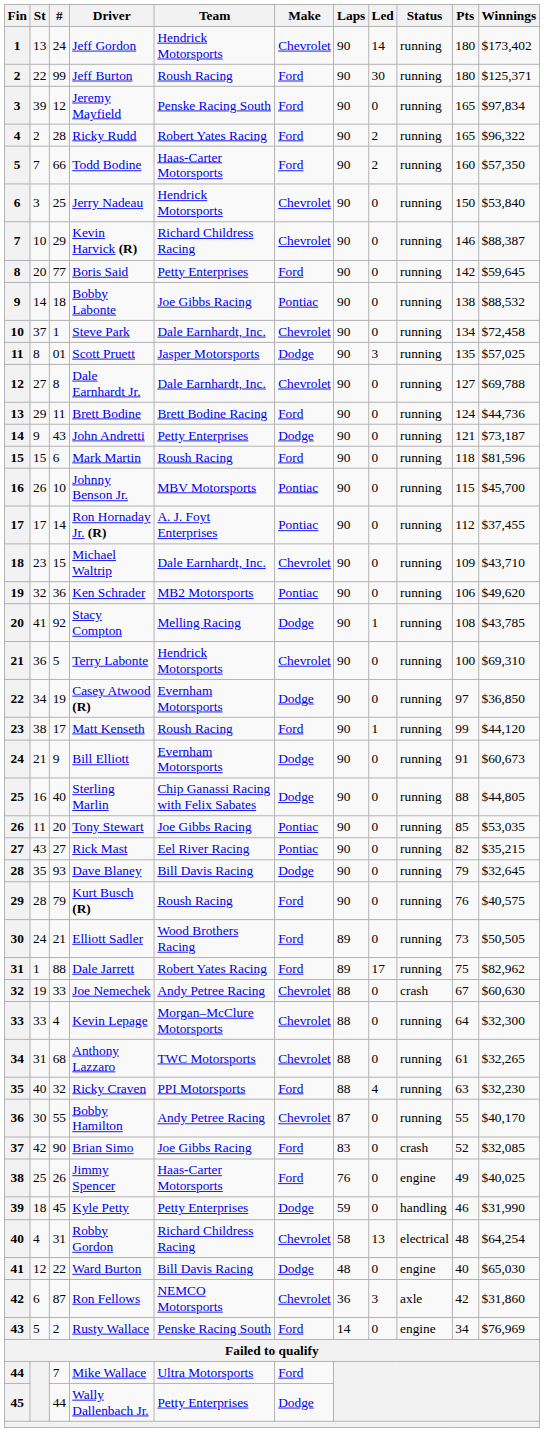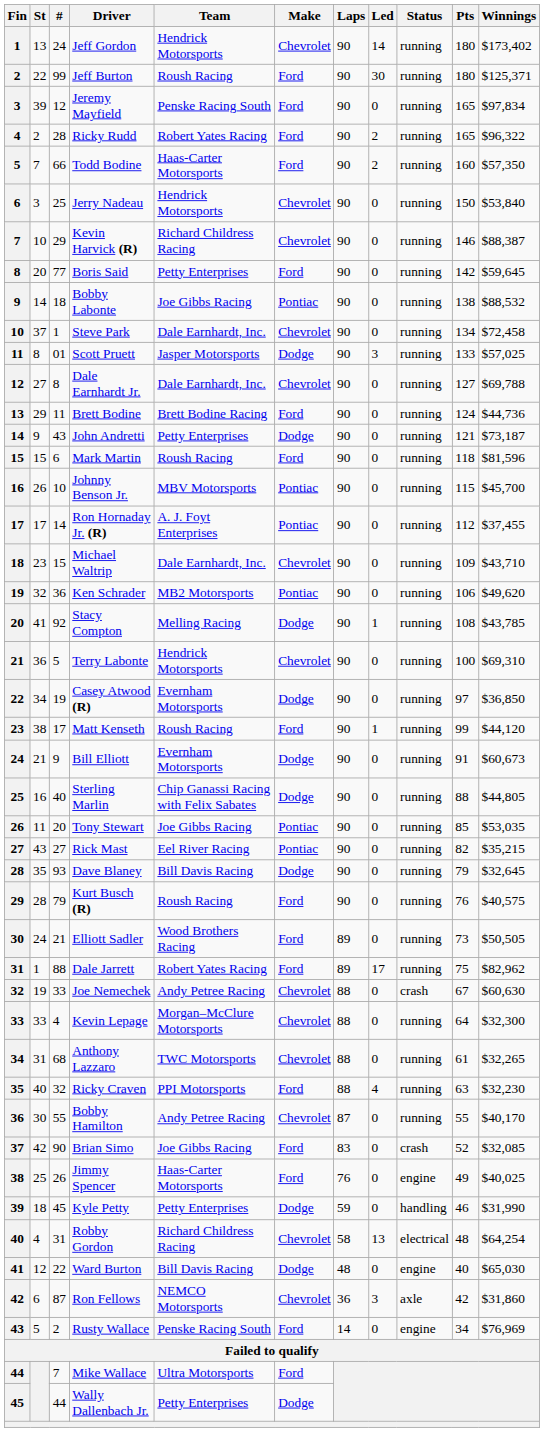 <table class="wikitable" style="font-size:95%">
 <tr>
 <th>Fin</th>
 <th>St</th>
 <th>#</th>
 <th>Driver</th>
 <th>Team</th>
 <th>Make</th>
 <th>Laps</th>
 <th>Led</th>
 <th>Status</th>
 <th>Pts</th>
 <th>Winnings</th>
 </tr>
 <tr>
 <th>1</th>
 <td>13</td>
 <td>24</td>
 <td><a href='#'>Jeff Gordon</a></td>
 <td><a href='#'>Hendrick Motorsports</a></td>
 <td><a href='#'>Chevrolet</a></td>
 <td>90</td>
 <td>14</td>
 <td>running</td>
 <td>180</td>
 <td>$173,402</td>
 </tr>
 <tr>
 <th>2</th>
 <td>22</td>
 <td>99</td>
 <td><a href='#'>Jeff Burton</a></td>
 <td><a href='#'>Roush Racing</a></td>
 <td><a href='#'>Ford</a></td>
 <td>90</td>
 <td>30</td>
 <td>running</td>
 <td>180</td>
 <td>$125,371</td>
 </tr>
 <tr>
 <th>3</th>
 <td>39</td>
 <td>12</td>
 <td><a href='#'>Jeremy Mayfield</a></td>
 <td><a href='#'>Penske Racing South</a></td>
 <td><a href='#'>Ford</a></td>
 <td>90</td>
 <td>0</td>
 <td>running</td>
 <td>165</td>
 <td>$97,834</td>
 </tr>
 <tr>
 <th>4</th>
 <td>2</td>
 <td>28</td>
 <td><a href='#'>Ricky Rudd</a></td>
 <td><a href='#'>Robert Yates Racing</a></td>
 <td><a href='#'>Ford</a></td>
 <td>90</td>
 <td>2</td>
 <td>running</td>
 <td>165</td>
 <td>$96,322</td>
 </tr>
 <tr>
 <th>5</th>
 <td>7</td>
 <td>66</td>
 <td><a href='#'>Todd Bodine</a></td>
 <td><a href='#'>Haas-Carter Motorsports</a></td>
 <td><a href='#'>Ford</a></td>
 <td>90</td>
 <td>2</td>
 <td>running</td>
 <td>160</td>
 <td>$57,350</td>
 </tr>
 <tr>
 <th>6</th>
 <td>3</td>
 <td>25</td>
 <td><a href='#'>Jerry Nadeau</a></td>
 <td><a href='#'>Hendrick Motorsports</a></td>
 <td><a href='#'>Chevrolet</a></td>
 <td>90</td>
 <td>0</td>
 <td>running</td>
 <td>150</td>
 <td>$53,840</td>
 </tr>
 <tr>
 <th>7</th>
 <td>10</td>
 <td>29</td>
 <td><a href='#'>Kevin Harvick</a> <strong>(R)</strong></td>
 <td><a href='#'>Richard Childress Racing</a></td>
 <td><a href='#'>Chevrolet</a></td>
 <td>90</td>
 <td>0</td>
 <td>running</td>
 <td>146</td>
 <td>$88,387</td>
 </tr>
 <tr>
 <th>8</th>
 <td>20</td>
 <td>77</td>
 <td><a href='#'>Boris Said</a></td>
 <td><a href='#'>Petty Enterprises</a></td>
 <td><a href='#'>Ford</a></td>
 <td>90</td>
 <td>0</td>
 <td>running</td>
 <td>142</td>
 <td>$59,645</td>
 </tr>
 <tr>
 <th>9</th>
 <td>14</td>
 <td>18</td>
 <td><a href='#'>Bobby Labonte</a></td>
 <td><a href='#'>Joe Gibbs Racing</a></td>
 <td><a href='#'>Pontiac</a></td>
 <td>90</td>
 <td>0</td>
 <td>running</td>
 <td>138</td>
 <td>$88,532</td>
 </tr>
 <tr>
 <th>10</th>
 <td>37</td>
 <td>1</td>
 <td><a href='#'>Steve Park</a></td>
 <td><a href='#'>Dale Earnhardt, Inc.</a></td>
 <td><a href='#'>Chevrolet</a></td>
 <td>90</td>
 <td>0</td>
 <td>running</td>
 <td>134</td>
 <td>$72,458</td>
 </tr>
 <tr>
 <th>11</th>
 <td>8</td>
 <td>01</td>
 <td><a href='#'>Scott Pruett</a></td>
 <td><a href='#'>Jasper Motorsports</a></td>
 <td><a href='#'>Dodge</a></td>
 <td>90</td>
 <td>3</td>
 <td>running</td>
-<td>135</td>
+<td>133</td>
 <td>$57,025</td>
 </tr>
 <tr>
 <th>12</th>
 <td>27</td>
 <td>8</td>
 <td><a href='#'>Dale Earnhardt Jr.</a></td>
 <td><a href='#'>Dale Earnhardt, Inc.</a></td>
 <td><a href='#'>Chevrolet</a></td>
 <td>90</td>
 <td>0</td>
 <td>running</td>
 <td>127</td>
 <td>$69,788</td>
 </tr>
 <tr>
 <th>13</th>
 <td>29</td>
 <td>11</td>
 <td><a href='#'>Brett Bodine</a></td>
 <td><a href='#'>Brett Bodine Racing</a></td>
 <td><a href='#'>Ford</a></td>
 <td>90</td>
 <td>0</td>
 <td>running</td>
 <td>124</td>
 <td>$44,736</td>
 </tr>
 <tr>
 <th>14</th>
 <td>9</td>
 <td>43</td>
 <td><a href='#'>John Andretti</a></td>
 <td><a href='#'>Petty Enterprises</a></td>
 <td><a href='#'>Dodge</a></td>
 <td>90</td>
 <td>0</td>
 <td>running</td>
 <td>121</td>
 <td>$73,187</td>
 </tr>
 <tr>
 <th>15</th>
 <td>15</td>
 <td>6</td>
 <td><a href='#'>Mark Martin</a></td>
 <td><a href='#'>Roush Racing</a></td>
 <td><a href='#'>Ford</a></td>
 <td>90</td>
 <td>0</td>
 <td>running</td>
 <td>118</td>
 <td>$81,596</td>
 </tr>
 <tr>
 <th>16</th>
 <td>26</td>
 <td>10</td>
 <td><a href='#'>Johnny Benson Jr.</a></td>
 <td><a href='#'>MBV Motorsports</a></td>
 <td><a href='#'>Pontiac</a></td>
 <td>90</td>
 <td>0</td>
 <td>running</td>
 <td>115</td>
 <td>$45,700</td>
 </tr>
 <tr>
 <th>17</th>
 <td>17</td>
 <td>14</td>
 <td><a href='#'>Ron Hornaday Jr.</a> <strong>(R)</strong></td>
 <td><a href='#'>A. J. Foyt Enterprises</a></td>
 <td><a href='#'>Pontiac</a></td>
 <td>90</td>
 <td>0</td>
 <td>running</td>
 <td>112</td>
 <td>$37,455</td>
 </tr>
 <tr>
 <th>18</th>
 <td>23</td>
 <td>15</td>
 <td><a href='#'>Michael Waltrip</a></td>
 <td><a href='#'>Dale Earnhardt, Inc.</a></td>
 <td><a href='#'>Chevrolet</a></td>
 <td>90</td>
 <td>0</td>
 <td>running</td>
 <td>109</td>
 <td>$43,710</td>
 </tr>
 <tr>
 <th>19</th>
 <td>32</td>
 <td>36</td>
 <td><a href='#'>Ken Schrader</a></td>
 <td><a href='#'>MB2 Motorsports</a></td>
 <td><a href='#'>Pontiac</a></td>
 <td>90</td>
 <td>0</td>
 <td>running</td>
 <td>106</td>
 <td>$49,620</td>
 </tr>
 <tr>
 <th>20</th>
 <td>41</td>
 <td>92</td>
 <td><a href='#'>Stacy Compton</a></td>
 <td><a href='#'>Melling Racing</a></td>
 <td><a href='#'>Dodge</a></td>
 <td>90</td>
 <td>1</td>
 <td>running</td>
 <td>108</td>
 <td>$43,785</td>
 </tr>
 <tr>
 <th>21</th>
 <td>36</td>
 <td>5</td>
 <td><a href='#'>Terry Labonte</a></td>
 <td><a href='#'>Hendrick Motorsports</a></td>
 <td><a href='#'>Chevrolet</a></td>
 <td>90</td>
 <td>0</td>
 <td>running</td>
 <td>100</td>
 <td>$69,310</td>
 </tr>
 <tr>
 <th>22</th>
 <td>34</td>
 <td>19</td>
 <td><a href='#'>Casey Atwood</a> <strong>(R)</strong></td>
 <td><a href='#'>Evernham Motorsports</a></td>
 <td><a href='#'>Dodge</a></td>
 <td>90</td>
 <td>0</td>
 <td>running</td>
 <td>97</td>
 <td>$36,850</td>
 </tr>
 <tr>
 <th>23</th>
 <td>38</td>
 <td>17</td>
 <td><a href='#'>Matt Kenseth</a></td>
 <td><a href='#'>Roush Racing</a></td>
 <td><a href='#'>Ford</a></td>
 <td>90</td>
 <td>1</td>
 <td>running</td>
 <td>99</td>
 <td>$44,120</td>
 </tr>
 <tr>
 <th>24</th>
 <td>21</td>
 <td>9</td>
 <td><a href='#'>Bill Elliott</a></td>
 <td><a href='#'>Evernham Motorsports</a></td>
 <td><a href='#'>Dodge</a></td>
 <td>90</td>
 <td>0</td>
 <td>running</td>
 <td>91</td>
 <td>$60,673</td>
 </tr>
 <tr>
 <th>25</th>
 <td>16</td>
 <td>40</td>
 <td><a href='#'>Sterling Marlin</a></td>
 <td><a href='#'>Chip Ganassi Racing with Felix Sabates</a></td>
 <td><a href='#'>Dodge</a></td>
 <td>90</td>
 <td>0</td>
 <td>running</td>
 <td>88</td>
 <td>$44,805</td>
 </tr>
 <tr>
 <th>26</th>
 <td>11</td>
 <td>20</td>
 <td><a href='#'>Tony Stewart</a></td>
 <td><a href='#'>Joe Gibbs Racing</a></td>
 <td><a href='#'>Pontiac</a></td>
 <td>90</td>
 <td>0</td>
 <td>running</td>
 <td>85</td>
 <td>$53,035</td>
 </tr>
 <tr>
 <th>27</th>
 <td>43</td>
 <td>27</td>
 <td><a href='#'>Rick Mast</a></td>
 <td><a href='#'>Eel River Racing</a></td>
 <td><a href='#'>Pontiac</a></td>
 <td>90</td>
 <td>0</td>
 <td>running</td>
 <td>82</td>
 <td>$35,215</td>
 </tr>
 <tr>
 <th>28</th>
 <td>35</td>
 <td>93</td>
 <td><a href='#'>Dave Blaney</a></td>
 <td><a href='#'>Bill Davis Racing</a></td>
 <td><a href='#'>Dodge</a></td>
 <td>90</td>
 <td>0</td>
 <td>running</td>
 <td>79</td>
 <td>$32,645</td>
 </tr>
 <tr>
 <th>29</th>
 <td>28</td>
 <td>79</td>
 <td><a href='#'>Kurt Busch</a> <strong>(R)</strong></td>
 <td><a href='#'>Roush Racing</a></td>
 <td><a href='#'>Ford</a></td>
 <td>90</td>
 <td>0</td>
 <td>running</td>
 <td>76</td>
 <td>$40,575</td>
 </tr>
 <tr>
 <th>30</th>
 <td>24</td>
 <td>21</td>
 <td><a href='#'>Elliott Sadler</a></td>
 <td><a href='#'>Wood Brothers Racing</a></td>
 <td><a href='#'>Ford</a></td>
 <td>89</td>
 <td>0</td>
 <td>running</td>
 <td>73</td>
 <td>$50,505</td>
 </tr>
 <tr>
 <th>31</th>
 <td>1</td>
 <td>88</td>
 <td><a href='#'>Dale Jarrett</a></td>
 <td><a href='#'>Robert Yates Racing</a></td>
 <td><a href='#'>Ford</a></td>
 <td>89</td>
 <td>17</td>
 <td>running</td>
 <td>75</td>
 <td>$82,962</td>
 </tr>
 <tr>
 <th>32</th>
 <td>19</td>
 <td>33</td>
 <td><a href='#'>Joe Nemechek</a></td>
 <td><a href='#'>Andy Petree Racing</a></td>
 <td><a href='#'>Chevrolet</a></td>
 <td>88</td>
 <td>0</td>
 <td>crash</td>
 <td>67</td>
 <td>$60,630</td>
 </tr>
 <tr>
 <th>33</th>
 <td>33</td>
 <td>4</td>
 <td><a href='#'>Kevin Lepage</a></td>
 <td><a href='#'>Morgan–McClure Motorsports</a></td>
 <td><a href='#'>Chevrolet</a></td>
 <td>88</td>
 <td>0</td>
 <td>running</td>
 <td>64</td>
 <td>$32,300</td>
 </tr>
 <tr>
 <th>34</th>
 <td>31</td>
 <td>68</td>
 <td><a href='#'>Anthony Lazzaro</a></td>
 <td><a href='#'>TWC Motorsports</a></td>
 <td><a href='#'>Chevrolet</a></td>
 <td>88</td>
 <td>0</td>
 <td>running</td>
 <td>61</td>
 <td>$32,265</td>
 </tr>
 <tr>
 <th>35</th>
 <td>40</td>
 <td>32</td>
 <td><a href='#'>Ricky Craven</a></td>
 <td><a href='#'>PPI Motorsports</a></td>
 <td><a href='#'>Ford</a></td>
 <td>88</td>
 <td>4</td>
 <td>running</td>
 <td>63</td>
 <td>$32,230</td>
 </tr>
 <tr>
 <th>36</th>
 <td>30</td>
 <td>55</td>
 <td><a href='#'>Bobby Hamilton</a></td>
 <td><a href='#'>Andy Petree Racing</a></td>
 <td><a href='#'>Chevrolet</a></td>
 <td>87</td>
 <td>0</td>
 <td>running</td>
 <td>55</td>
 <td>$40,170</td>
 </tr>
 <tr>
 <th>37</th>
 <td>42</td>
 <td>90</td>
 <td><a href='#'>Brian Simo</a></td>
 <td><a href='#'>Joe Gibbs Racing</a></td>
 <td><a href='#'>Ford</a></td>
 <td>83</td>
 <td>0</td>
 <td>crash</td>
 <td>52</td>
 <td>$32,085</td>
 </tr>
 <tr>
 <th>38</th>
 <td>25</td>
 <td>26</td>
 <td><a href='#'>Jimmy Spencer</a></td>
 <td><a href='#'>Haas-Carter Motorsports</a></td>
 <td><a href='#'>Ford</a></td>
 <td>76</td>
 <td>0</td>
 <td>engine</td>
 <td>49</td>
 <td>$40,025</td>
 </tr>
 <tr>
 <th>39</th>
 <td>18</td>
 <td>45</td>
 <td><a href='#'>Kyle Petty</a></td>
 <td><a href='#'>Petty Enterprises</a></td>
 <td><a href='#'>Dodge</a></td>
 <td>59</td>
 <td>0</td>
 <td>handling</td>
 <td>46</td>
 <td>$31,990</td>
 </tr>
 <tr>
 <th>40</th>
 <td>4</td>
 <td>31</td>
 <td><a href='#'>Robby Gordon</a></td>
 <td><a href='#'>Richard Childress Racing</a></td>
 <td><a href='#'>Chevrolet</a></td>
 <td>58</td>
 <td>13</td>
 <td>electrical</td>
 <td>48</td>
 <td>$64,254</td>
 </tr>
 <tr>
 <th>41</th>
 <td>12</td>
 <td>22</td>
 <td><a href='#'>Ward Burton</a></td>
 <td><a href='#'>Bill Davis Racing</a></td>
 <td><a href='#'>Dodge</a></td>
 <td>48</td>
 <td>0</td>
 <td>engine</td>
 <td>40</td>
 <td>$65,030</td>
 </tr>
 <tr>
 <th>42</th>
 <td>6</td>
 <td>87</td>
 <td><a href='#'>Ron Fellows</a></td>
 <td><a href='#'>NEMCO Motorsports</a></td>
 <td><a href='#'>Chevrolet</a></td>
 <td>36</td>
 <td>3</td>
 <td>axle</td>
 <td>42</td>
 <td>$31,860</td>
 </tr>
 <tr>
 <th>43</th>
 <td>5</td>
 <td>2</td>
 <td><a href='#'>Rusty Wallace</a></td>
 <td><a href='#'>Penske Racing South</a></td>
 <td><a href='#'>Ford</a></td>
 <td>14</td>
 <td>0</td>
 <td>engine</td>
 <td>34</td>
 <td>$76,969</td>
 </tr>
 <tr>
 <th colspan="11">Failed to qualify</th>
 </tr>
 <tr>
 <th>44</th>
 <th rowspan="2"></th>
 <td>7</td>
 <td><a href='#'>Mike Wallace</a></td>
 <td><a href='#'>Ultra Motorsports</a></td>
 <td><a href='#'>Ford</a></td>
 <th colspan="5" rowspan="2"></th>
 </tr>
 <tr>
 <th>45</th>
 <td>44</td>
 <td><a href='#'>Wally Dallenbach Jr.</a></td>
 <td><a href='#'>Petty Enterprises</a></td>
 <td><a href='#'>Dodge</a></td>
 </tr>
 <tr>
 <th colspan="11"></th>
 </tr>
 </table>
